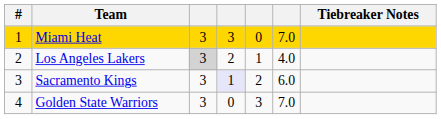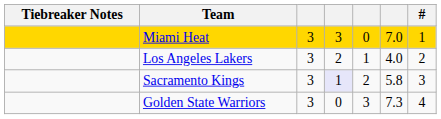 <table class="wikitable" style="text-align:center">
 <tr>
-<th width="25px">#</th>
+<th width="150px">Tiebreaker Notes</th>
 <th width="175px">Team</th>
 <th width="25px"></th>
 <th width="25px"></th>
 <th width="25px"></th>
 <th width="25px"></th>
-<th width="150px">Tiebreaker Notes</th>
+<th width="25px">#</th>
 </tr>
 <tr style="background:gold;">
-<td>1</td>
+<td></td>
 <td align="left"><a href='#'>Miami Heat</a></td>
 <td>3</td>
 <td>3</td>
 <td>0</td>
 <td>7.0</td>
-<td></td>
+<td>1</td>
 </tr>
 <tr>
-<td>2</td>
+<td></td>
 <td align="left"><a href='#'>Los Angeles Lakers</a></td>
-<td style="background: lightgrey;">3</td>
+<td>3</td>
 <td>2</td>
 <td>1</td>
 <td>4.0</td>
-<td></td>
+<td>2</td>
 </tr>
 <tr>
-<td>3</td>
+<td></td>
 <td align="left"><a href='#'>Sacramento Kings</a></td>
 <td>3</td>
 <td style="background: lavender;">1</td>
 <td>2</td>
-<td>6.0</td>
-<td></td>
+<td>5.8</td>
+<td>3</td>
 </tr>
 <tr>
-<td>4</td>
+<td></td>
 <td align="left"><a href='#'>Golden State Warriors</a></td>
 <td>3</td>
 <td>0</td>
 <td>3</td>
-<td>7.0</td>
-<td></td>
+<td>7.3</td>
+<td>4</td>
 </tr>
 </table>
